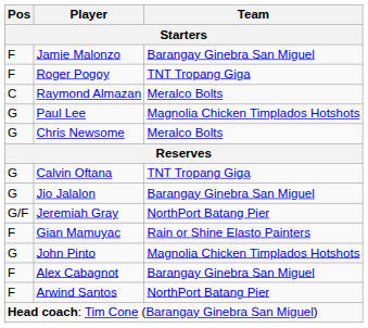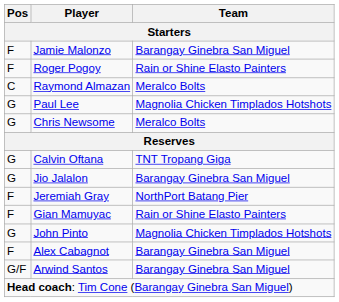 <table class="wikitable">
 <tr>
 <th>Pos</th>
 <th>Player</th>
 <th>Team</th>
 </tr>
 <tr>
 <th scope="col" colspan="4">Starters</th>
 </tr>
 <tr>
 <td>F</td>
 <td><a href='#'>Jamie Malonzo</a></td>
 <td><a href='#'>Barangay Ginebra San Miguel</a></td>
 </tr>
 <tr>
 <td>F</td>
 <td><a href='#'>Roger Pogoy</a></td>
-<td><a href='#'>TNT Tropang Giga</a></td>
+<td><a href='#'>Rain or Shine Elasto Painters</a></td>
 </tr>
 <tr>
 <td>C</td>
 <td><a href='#'>Raymond Almazan</a></td>
 <td><a href='#'>Meralco Bolts</a></td>
 </tr>
 <tr>
 <td>G</td>
 <td><a href='#'>Paul Lee</a></td>
 <td><a href='#'>Magnolia Chicken Timplados Hotshots</a></td>
 </tr>
 <tr>
 <td>G</td>
 <td><a href='#'>Chris Newsome</a></td>
 <td><a href='#'>Meralco Bolts</a></td>
 </tr>
 <tr>
 <th scope="col" colspan="4">Reserves</th>
 </tr>
 <tr>
 <td>G</td>
 <td><a href='#'>Calvin Oftana</a></td>
 <td><a href='#'>TNT Tropang Giga</a></td>
 </tr>
 <tr>
 <td>G</td>
 <td><a href='#'>Jio Jalalon</a></td>
 <td><a href='#'>Barangay Ginebra San Miguel</a></td>
 </tr>
 <tr>
-<td>G/F</td>
+<td>F</td>
 <td><a href='#'>Jeremiah Gray</a></td>
 <td><a href='#'>NorthPort Batang Pier</a></td>
 </tr>
 <tr>
 <td>F</td>
 <td><a href='#'>Gian Mamuyac</a></td>
 <td><a href='#'>Rain or Shine Elasto Painters</a></td>
 </tr>
 <tr>
 <td>G</td>
 <td><a href='#'>John Pinto</a></td>
 <td><a href='#'>Magnolia Chicken Timplados Hotshots</a></td>
 </tr>
 <tr>
 <td>F</td>
 <td><a href='#'>Alex Cabagnot</a></td>
 <td><a href='#'>Barangay Ginebra San Miguel</a></td>
 </tr>
 <tr>
-<td>F</td>
+<td>G/F</td>
 <td><a href='#'>Arwind Santos</a></td>
-<td><a href='#'>NorthPort Batang Pier</a></td>
+<td><a href='#'>Barangay Ginebra San Miguel</a></td>
 </tr>
 <tr>
 <td colspan="3"><strong>Head coach</strong>: <a href='#'>Tim Cone</a> (<a href='#'>Barangay Ginebra San Miguel</a>)</td>
 </tr>
 </table>
